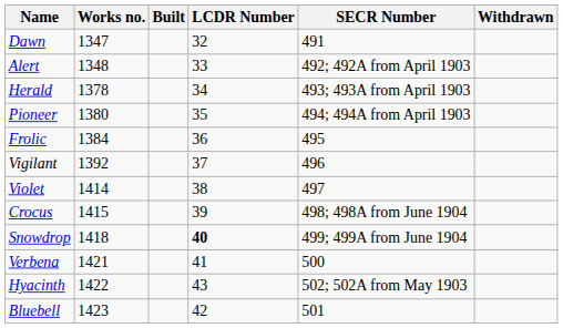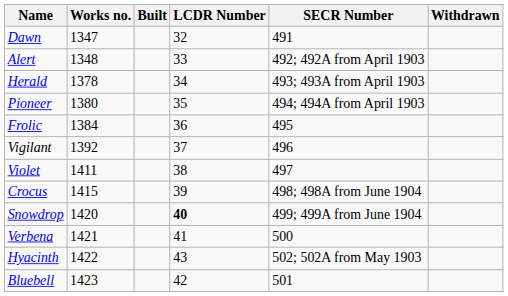 <table class="wikitable sortable">
 <tr>
 <th>Name</th>
 <th>Works no.</th>
 <th>Built</th>
 <th>LCDR Number</th>
 <th>SECR Number</th>
 <th>Withdrawn</th>
 </tr>
 <tr>
 <td><em><a href='#'>Dawn</a></em></td>
 <td>1347</td>
 <td></td>
 <td>32</td>
 <td>491</td>
 <td></td>
 </tr>
 <tr>
 <td><em><a href='#'>Alert</a></em></td>
 <td>1348</td>
 <td></td>
 <td>33</td>
 <td>492; 492A from April 1903</td>
 <td></td>
 </tr>
 <tr>
 <td><em><a href='#'>Herald</a></em></td>
 <td>1378</td>
 <td></td>
 <td>34</td>
 <td>493; 493A from April 1903</td>
 <td></td>
 </tr>
 <tr>
 <td><em><a href='#'>Pioneer</a></em></td>
 <td>1380</td>
 <td></td>
 <td>35</td>
 <td>494; 494A from April 1903</td>
 <td></td>
 </tr>
 <tr>
 <td><em><a href='#'>Frolic</a></em></td>
 <td>1384</td>
 <td></td>
 <td>36</td>
 <td>495</td>
 <td></td>
 </tr>
 <tr>
 <td><em>Vigilant</em></td>
 <td>1392</td>
 <td></td>
 <td>37</td>
 <td>496</td>
 <td></td>
 </tr>
 <tr>
 <td><em><a href='#'>Violet</a></em></td>
-<td>1414</td>
+<td>1411</td>
 <td></td>
 <td>38</td>
 <td>497</td>
 <td></td>
 </tr>
 <tr>
 <td><em><a href='#'>Crocus</a></em></td>
 <td>1415</td>
 <td></td>
 <td>39</td>
 <td>498; 498A from June 1904</td>
 <td></td>
 </tr>
 <tr>
 <td><em><a href='#'>Snowdrop</a></em></td>
-<td>1418</td>
+<td>1420</td>
 <td></td>
 <td><strong>40</strong></td>
 <td>499; 499A from June 1904</td>
 <td></td>
 </tr>
 <tr>
 <td><em><a href='#'>Verbena</a></em></td>
 <td>1421</td>
 <td></td>
 <td>41</td>
 <td>500</td>
 <td></td>
 </tr>
 <tr>
 <td><em><a href='#'>Hyacinth</a></em></td>
 <td>1422</td>
 <td></td>
 <td>43</td>
 <td>502; 502A from May 1903</td>
 <td></td>
 </tr>
 <tr>
 <td><em><a href='#'>Bluebell</a></em></td>
 <td>1423</td>
 <td></td>
 <td>42</td>
 <td>501</td>
 <td></td>
 </tr>
 </table>
